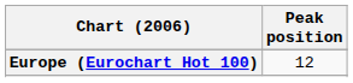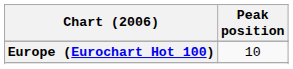 <table class="wikitable sortable plainrowheaders" style="text-align:center">
 <tr>
 <th scope="col">Chart (2006)</th>
 <th scope="col">Peak<br>position</th>
 </tr>
 <tr>
 </tr>
 <tr>
 <th scope="row">Europe (<a href='#'>Eurochart Hot 100</a>)</th>
-<td>12</td>
+<td>10</td>
 </tr>
 <tr>
 </tr>
 <tr>
 </tr>
 <tr>
 </tr>
 <tr>
 </tr>
 <tr>
 </tr>
 <tr>
 </tr>
 <tr>
 </tr>
 <tr>
 </tr>
 <tr>
 </tr>
 <tr>
 </tr>
 </table>
